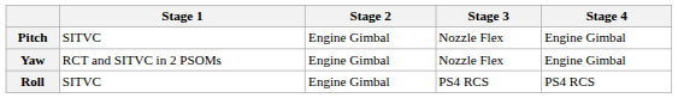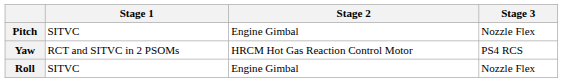 <table class="wikitable" style="margin: 1em auto 1em auto;background:#fff; font-size:95%;width:60%">
 <tr>
 <th></th>
 <th>Stage 1</th>
 <th>Stage 2</th>
 <th>Stage 3</th>
-<th>Stage 4</th>
 </tr>
 <tr>
 <th>Pitch</th>
 <td>SITVC</td>
 <td>Engine Gimbal</td>
 <td>Nozzle Flex</td>
-<td>Engine Gimbal</td>
 </tr>
 <tr>
 <th>Yaw</th>
 <td>RCT and SITVC in 2 PSOMs</td>
-<td>Engine Gimbal</td>
-<td>Nozzle Flex</td>
-<td>Engine Gimbal</td>
+<td>HRCM Hot Gas Reaction Control Motor</td>
+<td>PS4 RCS</td>
 </tr>
 <tr>
 <th>Roll</th>
 <td>SITVC</td>
 <td>Engine Gimbal</td>
-<td>PS4 RCS</td>
-<td>PS4 RCS</td>
+<td>Nozzle Flex</td>
 </tr>
 </table>
